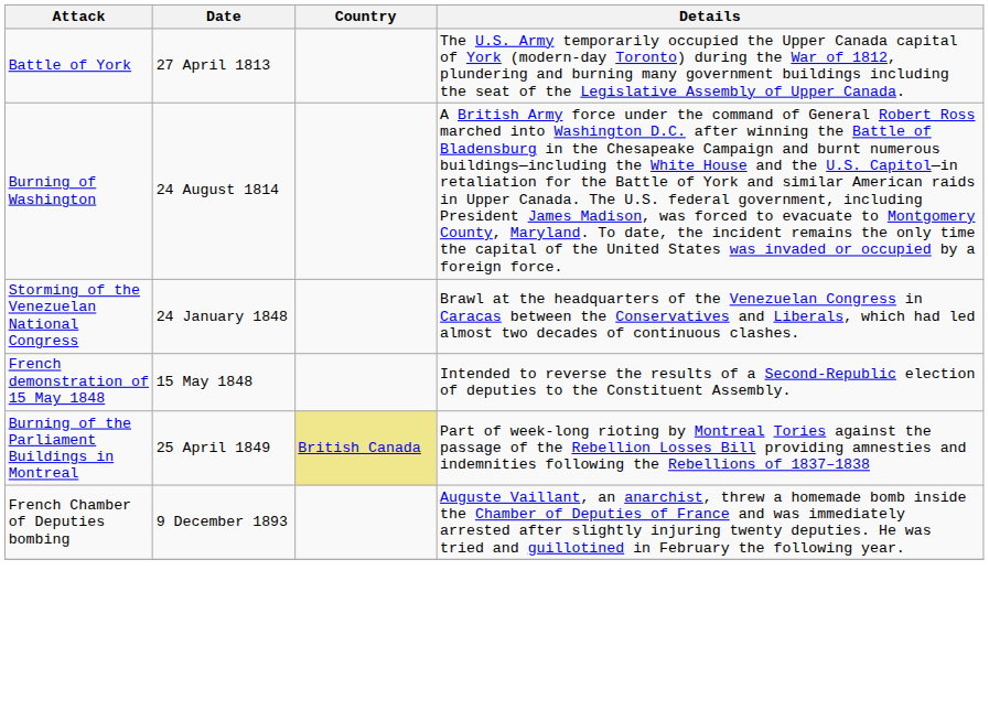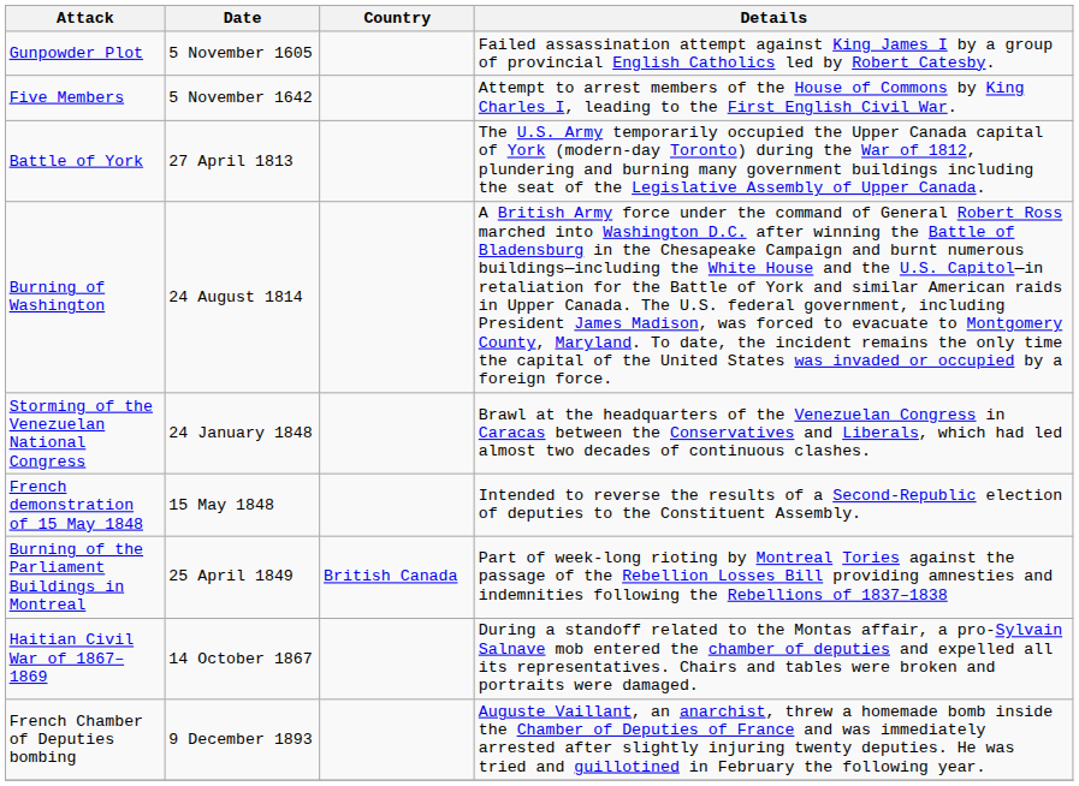 <table class="wikitable">
 <tr>
 <th>Attack</th>
 <th width=120>Date</th>
 <th width=120>Country</th>
 <th>Details</th>
+</tr>
+<tr>
+<td><a href='#'>Gunpowder Plot</a></td>
+<td style="white-space: nowrap;">5 November 1605</td>
+<td></td>
+<td>Failed assassination attempt against <a href='#'>King James I</a> by a group of provincial <a href='#'>English Catholics</a> led by <a href='#'>Robert Catesby</a>.</td>
+</tr>
+<tr>
+<td><a href='#'>Five Members</a></td>
+<td style="white-space: nowrap;">5 November 1642</td>
+<td></td>
+<td>Attempt to arrest members of the <a href='#'>House of Commons</a> by <a href='#'>King Charles I</a>, leading to the <a href='#'>First English Civil War</a>.</td>
 </tr>
 <tr>
 <td><a href='#'>Battle of York</a></td>
 <td>27 April 1813</td>
 <td></td>
 <td>The <a href='#'>U.S. Army</a> temporarily occupied the Upper Canada capital of <a href='#'>York</a> (modern-day <a href='#'>Toronto</a>) during the <a href='#'>War of 1812</a>, plundering and burning many government buildings including the seat of the <a href='#'>Legislative Assembly of Upper Canada</a>.</td>
 </tr>
 <tr>
 <td><a href='#'>Burning of Washington</a></td>
 <td>24 August 1814</td>
 <td></td>
 <td>A <a href='#'>British Army</a> force under the command of General <a href='#'>Robert Ross</a> marched into <a href='#'>Washington D.C.</a> after winning the <a href='#'>Battle of Bladensburg</a> in the Chesapeake Campaign and burnt numerous buildings—including the <a href='#'>White House</a> and the <a href='#'>U.S. Capitol</a>—in retaliation for the Battle of York and similar American raids in Upper Canada. The U.S. federal government, including President <a href='#'>James Madison</a>, was forced to evacuate to <a href='#'>Montgomery County</a>, <a href='#'>Maryland</a>. To date, the incident remains the only time the capital of the United States <a href='#'>was invaded or occupied</a> by a foreign force.</td>
 </tr>
 <tr>
 <td><a href='#'>Storming of the Venezuelan National Congress</a></td>
 <td>24 January 1848</td>
 <td></td>
 <td>Brawl at the headquarters of the <a href='#'>Venezuelan Congress</a> in <a href='#'>Caracas</a> between the <a href='#'>Conservatives</a> and <a href='#'>Liberals</a>, which had led almost two decades of continuous clashes.</td>
 </tr>
 <tr>
 <td><a href='#'>French demonstration of 15 May 1848</a></td>
 <td>15 May 1848</td>
 <td></td>
 <td>Intended to reverse the results of a <a href='#'>Second-Republic</a> election of deputies to the Constituent Assembly.</td>
 </tr>
 <tr>
 <td><a href='#'>Burning of the Parliament Buildings in Montreal</a></td>
 <td>25 April 1849</td>
-<td style="background: khaki;"> <a href='#'>British Canada</a></td>
+<td> <a href='#'>British Canada</a></td>
 <td>Part of week-long rioting by <a href='#'>Montreal</a> <a href='#'>Tories</a> against the passage of the <a href='#'>Rebellion Losses Bill</a> providing amnesties and indemnities following the <a href='#'>Rebellions of 1837–1838</a></td>
+</tr>
+<tr>
+<td><a href='#'>Haitian Civil War of 1867–1869</a></td>
+<td>14 October 1867</td>
+<td></td>
+<td>During a standoff related to the Montas affair, a pro-<a href='#'>Sylvain Salnave</a> mob entered the <a href='#'>chamber of deputies</a> and expelled all its representatives. Chairs and tables were broken and portraits were damaged.</td>
 </tr>
 <tr>
 <td>French Chamber of Deputies bombing</td>
 <td>9 December 1893</td>
 <td></td>
 <td><a href='#'>Auguste Vaillant</a>, an <a href='#'>anarchist</a>, threw a homemade bomb inside the <a href='#'>Chamber of Deputies of France</a> and was immediately arrested after slightly injuring twenty deputies. He was tried and <a href='#'>guillotined</a> in February the following year.</td>
 </tr>
 <tr>
 </tr>
 </table>
